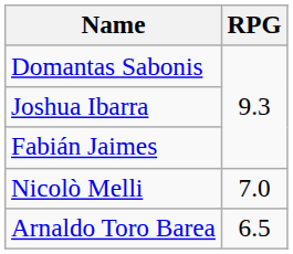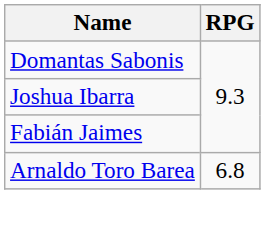 <table class=wikitable>
 <tr>
 <th>Name</th>
 <th>RPG</th>
 </tr>
 <tr>
 <td> <a href='#'>Domantas Sabonis</a></td>
 <td align=center rowspan=3>9.3</td>
 </tr>
 <tr>
 <td> <a href='#'>Joshua Ibarra</a></td>
 </tr>
 <tr>
 <td> <a href='#'>Fabián Jaimes</a></td>
 </tr>
 <tr>
-<td> <a href='#'>Nicolò Melli</a></td>
-<td align=center>7.0</td>
-</tr>
-<tr>
 <td> <a href='#'>Arnaldo Toro Barea</a></td>
-<td align=center>6.5</td>
+<td align=center>6.8</td>
 </tr>
 </table>
